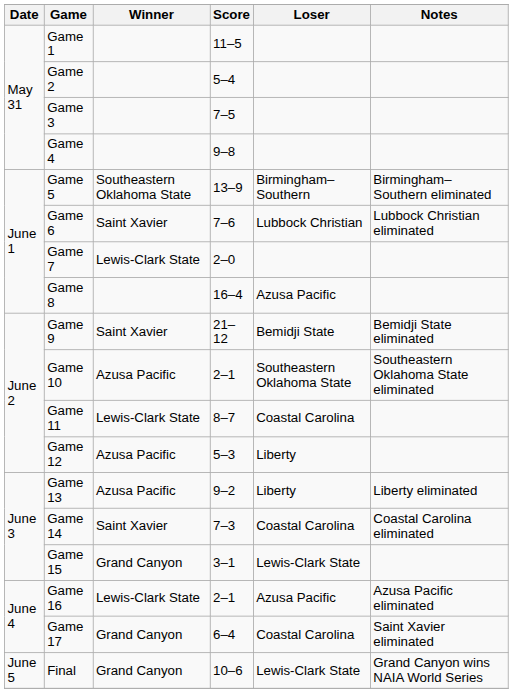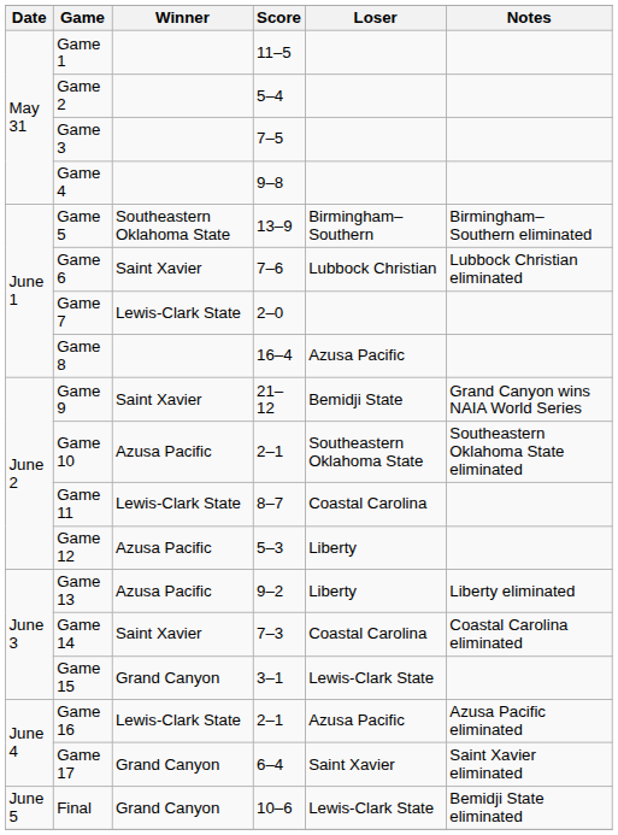 <table class="wikitable">
 <tr>
 </tr>
 <tr>
 <th>Date</th>
 <th>Game</th>
 <th>Winner</th>
 <th>Score</th>
 <th>Loser</th>
 <th>Notes</th>
 </tr>
 <tr>
 <td rowspan="4">May 31</td>
 <td>Game 1</td>
 <td></td>
 <td>11–5</td>
 <td></td>
 <td></td>
 </tr>
 <tr>
 <td>Game 2</td>
 <td></td>
 <td>5–4</td>
 <td></td>
 <td></td>
 </tr>
 <tr>
 <td>Game 3</td>
 <td></td>
 <td>7–5</td>
 <td></td>
 <td></td>
 </tr>
 <tr>
 <td>Game 4</td>
 <td></td>
 <td>9–8</td>
 <td></td>
 <td></td>
 </tr>
 <tr>
 <td rowspan="4">June 1</td>
 <td>Game 5</td>
 <td>Southeastern Oklahoma State</td>
 <td>13–9</td>
 <td>Birmingham–Southern</td>
 <td>Birmingham–Southern eliminated</td>
 </tr>
 <tr>
 <td>Game 6</td>
 <td>Saint Xavier</td>
 <td>7–6</td>
 <td>Lubbock Christian</td>
 <td>Lubbock Christian eliminated</td>
 </tr>
 <tr>
 <td>Game 7</td>
 <td>Lewis-Clark State</td>
 <td>2–0</td>
 <td></td>
 <td></td>
 </tr>
 <tr>
 <td>Game 8</td>
 <td></td>
 <td>16–4</td>
 <td>Azusa Pacific</td>
 <td></td>
 </tr>
 <tr>
 <td rowspan="4">June 2</td>
 <td>Game 9</td>
 <td>Saint Xavier</td>
 <td>21–12</td>
 <td>Bemidji State</td>
-<td>Bemidji State eliminated</td>
+<td>Grand Canyon wins NAIA World Series</td>
 </tr>
 <tr>
 <td>Game 10</td>
 <td>Azusa Pacific</td>
 <td>2–1</td>
 <td>Southeastern Oklahoma State</td>
 <td>Southeastern Oklahoma State eliminated</td>
 </tr>
 <tr>
 <td>Game 11</td>
 <td>Lewis-Clark State</td>
 <td>8–7</td>
 <td>Coastal Carolina</td>
 <td></td>
 </tr>
 <tr>
 <td>Game 12</td>
 <td>Azusa Pacific</td>
 <td>5–3</td>
 <td>Liberty</td>
 <td></td>
 </tr>
 <tr>
 <td rowspan="3">June 3</td>
 <td>Game 13</td>
 <td>Azusa Pacific</td>
 <td>9–2</td>
 <td>Liberty</td>
 <td>Liberty eliminated</td>
 </tr>
 <tr>
 <td>Game 14</td>
 <td>Saint Xavier</td>
 <td>7–3</td>
 <td>Coastal Carolina</td>
 <td>Coastal Carolina eliminated</td>
 </tr>
 <tr>
 <td>Game 15</td>
 <td>Grand Canyon</td>
 <td>3–1</td>
 <td>Lewis-Clark State</td>
 <td></td>
 </tr>
 <tr>
 <td rowspan="2">June 4</td>
 <td>Game 16</td>
 <td>Lewis-Clark State</td>
 <td>2–1</td>
 <td>Azusa Pacific</td>
 <td>Azusa Pacific eliminated</td>
 </tr>
 <tr>
 <td>Game 17</td>
 <td>Grand Canyon</td>
 <td>6–4</td>
-<td>Coastal Carolina</td>
+<td>Saint Xavier</td>
 <td>Saint Xavier eliminated</td>
 </tr>
 <tr>
 <td>June 5</td>
 <td>Final</td>
 <td>Grand Canyon</td>
 <td>10–6</td>
 <td>Lewis-Clark State</td>
-<td>Grand Canyon wins NAIA World Series</td>
+<td>Bemidji State eliminated</td>
 </tr>
 <tr>
 </tr>
 </table>
